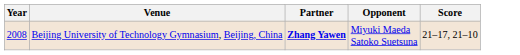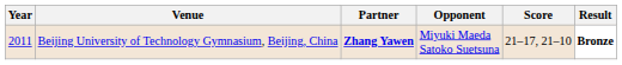 <table class="sortable wikitable" style="font-size: 90%;">
 <tr>
 <th>Year</th>
 <th>Venue</th>
 <th>Partner</th>
 <th>Opponent</th>
 <th>Score</th>
+<th>Result</th>
 </tr>
 <tr style="background:#F3E6D7">
-<td align="center"><a href='#'>2008</a></td>
+<td align="center"><a href='#'>2011</a></td>
 <td align="left"><a href='#'>Beijing University of Technology Gymnasium</a>, <a href='#'>Beijing, China</a></td>
 <td align="left"><strong> <a href='#'>Zhang Yawen</a></strong></td>
 <td align="left"> <a href='#'>Miyuki Maeda</a> <br>  <a href='#'>Satoko Suetsuna</a></td>
 <td align="left">21–17, 21–10</td>
+<td style="text-align:left; background:white"> <strong>Bronze</strong></td>
 </tr>
 </table>
